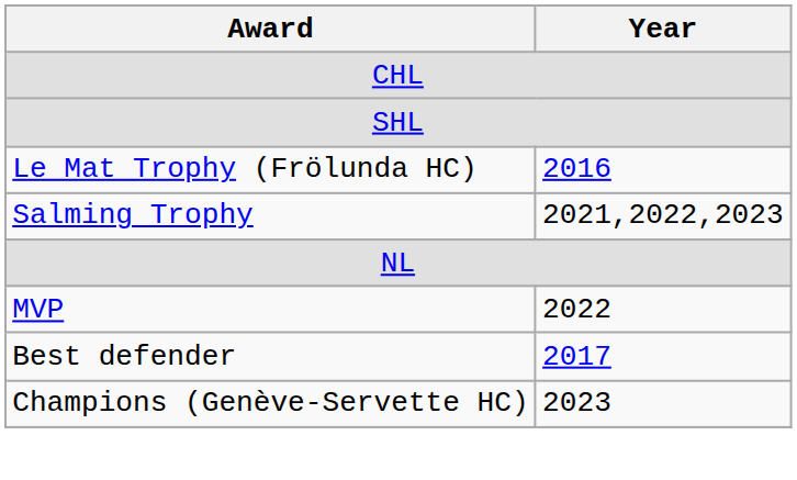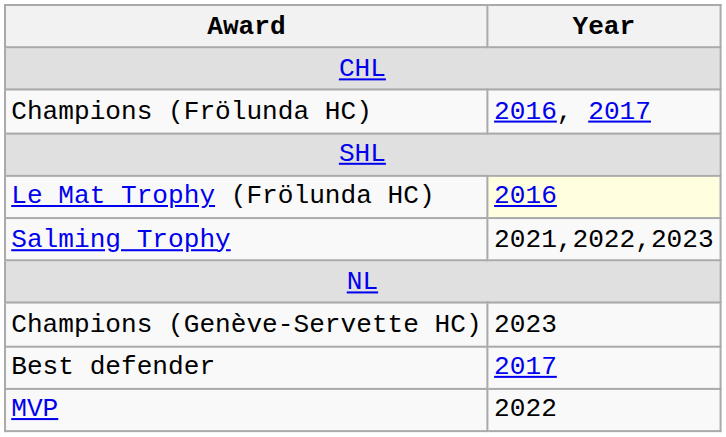 <table class="wikitable">
 <tr>
 <th>Award</th>
 <th>Year</th>
 </tr>
 <tr ALIGN="center" bgcolor="#e0e0e0">
 <td colspan="2"><a href='#'>CHL</a></td>
 </tr>
+<tr>
+<td>Champions (Frölunda HC)</td>
+<td><a href='#'>2016</a>, <a href='#'>2017</a></td>
+</tr>
 <tr ALIGN="center" bgcolor="#e0e0e0">
 <td colspan="2"><a href='#'>SHL</a></td>
 </tr>
 <tr>
 <td><a href='#'>Le Mat Trophy</a> (Frölunda HC)</td>
-<td><a href='#'>2016</a></td>
+<td style="background: lightyellow;"><a href='#'>2016</a></td>
 </tr>
 <tr>
 <td><a href='#'>Salming Trophy</a></td>
 <td>2021,2022,2023</td>
 </tr>
 <tr ALIGN="center" bgcolor="#e0e0e0">
 <td colspan="2"><a href='#'>NL</a></td>
 </tr>
 <tr>
-<td><a href='#'>MVP</a></td>
-<td>2022</td>
+<td>Champions (Genève-Servette HC)</td>
+<td>2023</td>
 </tr>
 <tr>
 <td>Best defender</td>
 <td><a href='#'>2017</a></td>
 </tr>
 <tr>
-<td>Champions (Genève-Servette HC)</td>
-<td>2023</td>
+<td><a href='#'>MVP</a></td>
+<td>2022</td>
 </tr>
 </table>
